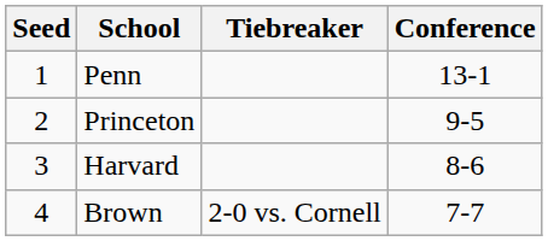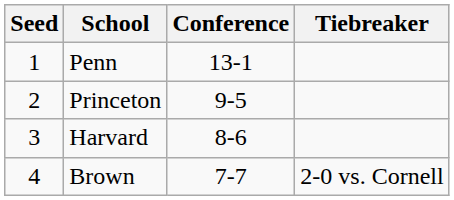 <table class="wikitable" style="text-align:center">
 <tr>
 <th>Seed</th>
 <th>School</th>
+<th>Conference</th>
 <th>Tiebreaker</th>
-<th>Conference</th>
 </tr>
 <tr>
 <td>1</td>
 <td align=left>Penn</td>
+<td>13-1</td>
 <td></td>
-<td>13-1</td>
 </tr>
 <tr>
 <td>2</td>
 <td align=left>Princeton</td>
+<td>9-5</td>
 <td></td>
-<td>9-5</td>
 </tr>
 <tr>
 <td>3</td>
 <td align=left>Harvard</td>
+<td>8-6</td>
 <td></td>
-<td>8-6</td>
 </tr>
 <tr>
 <td>4</td>
 <td align=left>Brown</td>
+<td>7-7</td>
 <td>2-0 vs. Cornell</td>
-<td>7-7</td>
 </tr>
 </table>
